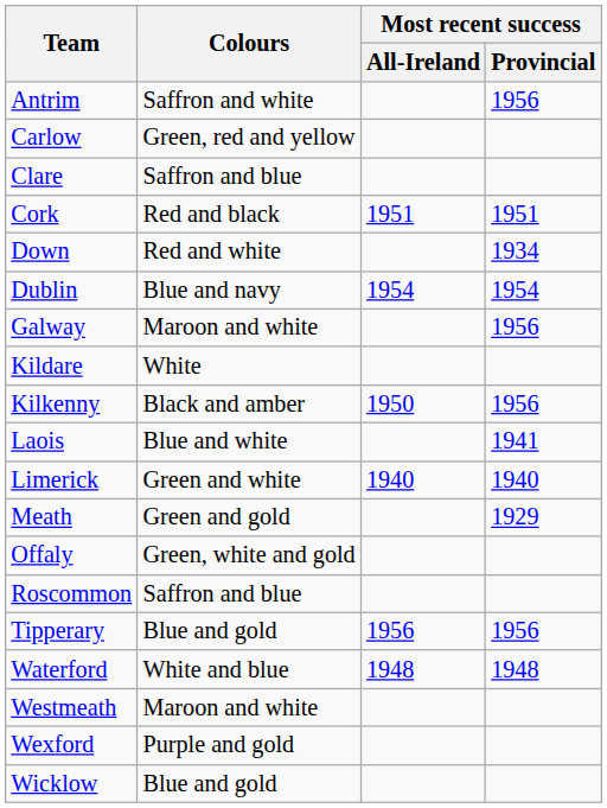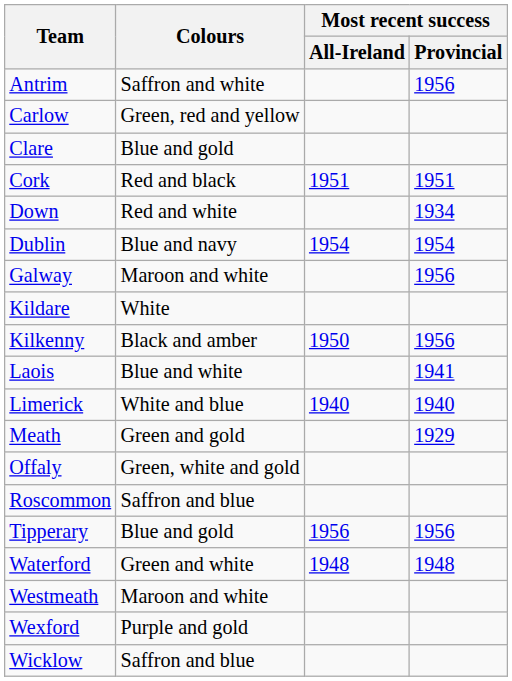 <table class="wikitable">
 <tr>
 <th rowspan="2">Team</th>
 <th rowspan="2">Colours</th>
 <th colspan="3">Most recent success</th>
 </tr>
 <tr>
 <th>All-Ireland</th>
 <th>Provincial</th>
 </tr>
 <tr>
 <td><a href='#'>Antrim</a></td>
 <td>Saffron and white</td>
 <td></td>
 <td><a href='#'>1956</a></td>
 </tr>
 <tr>
 <td><a href='#'>Carlow</a></td>
 <td>Green, red and yellow</td>
 <td></td>
 <td></td>
 </tr>
 <tr>
 <td><a href='#'>Clare</a></td>
-<td>Saffron and blue</td>
+<td>Blue and gold</td>
 <td></td>
 <td></td>
 </tr>
 <tr>
 <td><a href='#'>Cork</a></td>
 <td>Red and black</td>
 <td><a href='#'>1951</a></td>
 <td><a href='#'>1951</a></td>
 </tr>
 <tr>
 <td><a href='#'>Down</a></td>
 <td>Red and white</td>
 <td></td>
 <td><a href='#'>1934</a></td>
 </tr>
 <tr>
 <td><a href='#'>Dublin</a></td>
 <td>Blue and navy</td>
 <td><a href='#'>1954</a></td>
 <td><a href='#'>1954</a></td>
 </tr>
 <tr>
 <td><a href='#'>Galway</a></td>
 <td>Maroon and white</td>
 <td></td>
 <td><a href='#'>1956</a></td>
 </tr>
 <tr>
 <td><a href='#'>Kildare</a></td>
 <td>White</td>
 <td></td>
 <td></td>
 </tr>
 <tr>
 <td><a href='#'>Kilkenny</a></td>
 <td>Black and amber</td>
 <td><a href='#'>1950</a></td>
 <td><a href='#'>1956</a></td>
 </tr>
 <tr>
 <td><a href='#'>Laois</a></td>
 <td>Blue and white</td>
 <td></td>
 <td><a href='#'>1941</a></td>
 </tr>
 <tr>
 <td><a href='#'>Limerick</a></td>
-<td>Green and white</td>
+<td>White and blue</td>
 <td><a href='#'>1940</a></td>
 <td><a href='#'>1940</a></td>
 </tr>
 <tr>
 <td><a href='#'>Meath</a></td>
 <td>Green and gold</td>
 <td></td>
 <td><a href='#'>1929</a></td>
 </tr>
 <tr>
 <td><a href='#'>Offaly</a></td>
 <td>Green, white and gold</td>
 <td></td>
 <td></td>
 </tr>
 <tr>
 <td><a href='#'>Roscommon</a></td>
 <td>Saffron and blue</td>
 <td></td>
 <td></td>
 </tr>
 <tr>
 <td><a href='#'>Tipperary</a></td>
 <td>Blue and gold</td>
 <td><a href='#'>1956</a></td>
 <td><a href='#'>1956</a></td>
 </tr>
 <tr>
 <td><a href='#'>Waterford</a></td>
-<td>White and blue</td>
+<td>Green and white</td>
 <td><a href='#'>1948</a></td>
 <td><a href='#'>1948</a></td>
 </tr>
 <tr>
 <td><a href='#'>Westmeath</a></td>
 <td>Maroon and white</td>
 <td></td>
 <td></td>
 </tr>
 <tr>
 <td><a href='#'>Wexford</a></td>
 <td>Purple and gold</td>
 <td></td>
 <td></td>
 </tr>
 <tr>
 <td><a href='#'>Wicklow</a></td>
-<td>Blue and gold</td>
+<td>Saffron and blue</td>
 <td></td>
 <td></td>
 </tr>
 </table>
